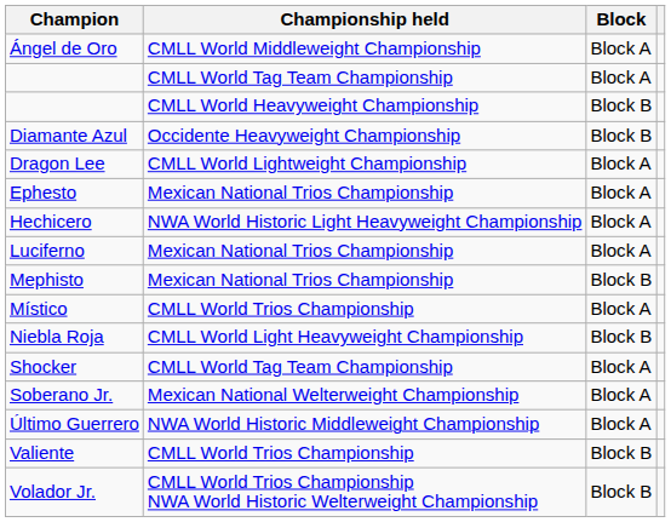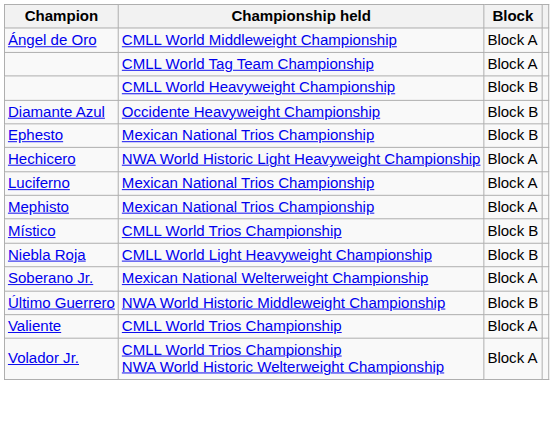 <table class="wikitable sortable">
 <tr>
 <th>Champion</th>
 <th>Championship held</th>
 <th>Block</th>
 <th class="unsortable" scope="col"></th>
 </tr>
 <tr>
 <td><a href='#'>Ángel de Oro</a></td>
 <td><a href='#'>CMLL World Middleweight Championship</a></td>
 <td>Block A</td>
 <td></td>
 </tr>
 <tr>
 <td></td>
 <td><a href='#'>CMLL World Tag Team Championship</a></td>
 <td>Block A</td>
 <td></td>
 </tr>
 <tr>
 <td></td>
 <td><a href='#'>CMLL World Heavyweight Championship</a></td>
 <td>Block B</td>
 <td></td>
 </tr>
 <tr>
 <td><a href='#'>Diamante Azul</a></td>
 <td><a href='#'>Occidente Heavyweight Championship</a></td>
 <td>Block B</td>
 <td></td>
 </tr>
 <tr>
-<td><a href='#'>Dragon Lee</a></td>
-<td><a href='#'>CMLL World Lightweight Championship</a></td>
-<td>Block A</td>
-<td></td>
-</tr>
-<tr>
 <td><a href='#'>Ephesto</a></td>
 <td><a href='#'>Mexican National Trios Championship</a></td>
-<td>Block A</td>
+<td>Block B</td>
 <td></td>
 </tr>
 <tr>
 <td><a href='#'>Hechicero</a></td>
 <td><a href='#'>NWA World Historic Light Heavyweight Championship</a></td>
 <td>Block A</td>
 <td></td>
 </tr>
 <tr>
 <td><a href='#'>Luciferno</a></td>
 <td><a href='#'>Mexican National Trios Championship</a></td>
 <td>Block A</td>
 <td></td>
 </tr>
 <tr>
 <td><a href='#'>Mephisto</a></td>
 <td><a href='#'>Mexican National Trios Championship</a></td>
-<td>Block B</td>
+<td>Block A</td>
 <td></td>
 </tr>
 <tr>
 <td><a href='#'>Místico</a></td>
 <td><a href='#'>CMLL World Trios Championship</a></td>
-<td>Block A</td>
+<td>Block B</td>
 <td></td>
 </tr>
 <tr>
 <td><a href='#'>Niebla Roja</a></td>
 <td><a href='#'>CMLL World Light Heavyweight Championship</a></td>
 <td>Block B</td>
-<td></td>
-</tr>
-<tr>
-<td><a href='#'>Shocker</a></td>
-<td><a href='#'>CMLL World Tag Team Championship</a></td>
-<td>Block A</td>
 <td></td>
 </tr>
 <tr>
 <td><a href='#'>Soberano Jr.</a></td>
 <td><a href='#'>Mexican National Welterweight Championship</a></td>
 <td>Block A</td>
 <td></td>
 </tr>
 <tr>
 <td><a href='#'>Último Guerrero</a></td>
 <td><a href='#'>NWA World Historic Middleweight Championship</a></td>
-<td>Block A</td>
+<td>Block B</td>
 <td></td>
 </tr>
 <tr>
 <td><a href='#'>Valiente</a></td>
 <td><a href='#'>CMLL World Trios Championship</a></td>
-<td>Block B</td>
+<td>Block A</td>
 <td></td>
 </tr>
 <tr>
 <td><a href='#'>Volador Jr.</a></td>
 <td><a href='#'>CMLL World Trios Championship</a><br><a href='#'>NWA World Historic Welterweight Championship</a></td>
-<td>Block B</td>
+<td>Block A</td>
 <td></td>
 </tr>
 </table>
